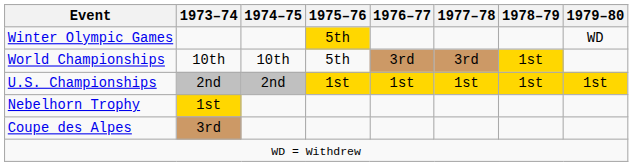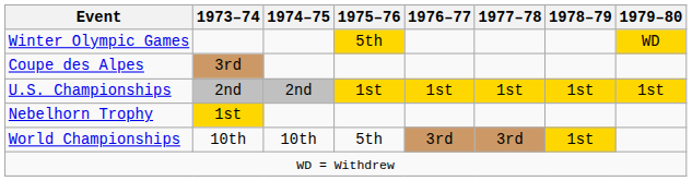 <table class="wikitable" style="text-align:center">
 <tr>
 <th>Event</th>
 <th>1973–74</th>
 <th>1974–75</th>
 <th>1975–76</th>
 <th>1976–77</th>
 <th>1977–78</th>
 <th>1978–79</th>
 <th>1979–80</th>
 </tr>
 <tr>
 <td align=left><a href='#'>Winter Olympic Games</a></td>
 <td></td>
 <td></td>
 <td style="background: gold;">5th</td>
 <td></td>
 <td></td>
 <td></td>
-<td>WD</td>
+<td style="background: gold;">WD</td>
 </tr>
 <tr>
-<td align=left><a href='#'>World Championships</a></td>
-<td>10th</td>
-<td>10th</td>
-<td>5th</td>
+<td align=left><a href='#'>Coupe des Alpes</a></td>
 <td bgcolor=cc9966>3rd</td>
-<td bgcolor=cc9966>3rd</td>
-<td bgcolor=gold>1st</td>
+<td></td>
+<td></td>
+<td></td>
+<td></td>
+<td></td>
 <td></td>
 </tr>
 <tr>
 <td align=left><a href='#'>U.S. Championships</a></td>
 <td bgcolor=silver>2nd</td>
 <td bgcolor=silver>2nd</td>
 <td bgcolor=gold>1st</td>
 <td bgcolor=gold>1st</td>
 <td bgcolor=gold>1st</td>
 <td bgcolor=gold>1st</td>
 <td bgcolor=gold>1st</td>
 </tr>
 <tr>
 <td align=left><a href='#'>Nebelhorn Trophy</a></td>
 <td bgcolor=gold>1st</td>
 <td></td>
 <td></td>
 <td></td>
 <td></td>
 <td></td>
 <td></td>
 </tr>
 <tr>
-<td align=left><a href='#'>Coupe des Alpes</a></td>
+<td align=left><a href='#'>World Championships</a></td>
+<td>10th</td>
+<td>10th</td>
+<td>5th</td>
 <td bgcolor=cc9966>3rd</td>
-<td></td>
-<td></td>
-<td></td>
-<td></td>
-<td></td>
+<td bgcolor=cc9966>3rd</td>
+<td bgcolor=gold>1st</td>
 <td></td>
 </tr>
 <tr>
 <td colspan=8 align=center><small> WD = Withdrew </small></td>
 </tr>
 </table>
